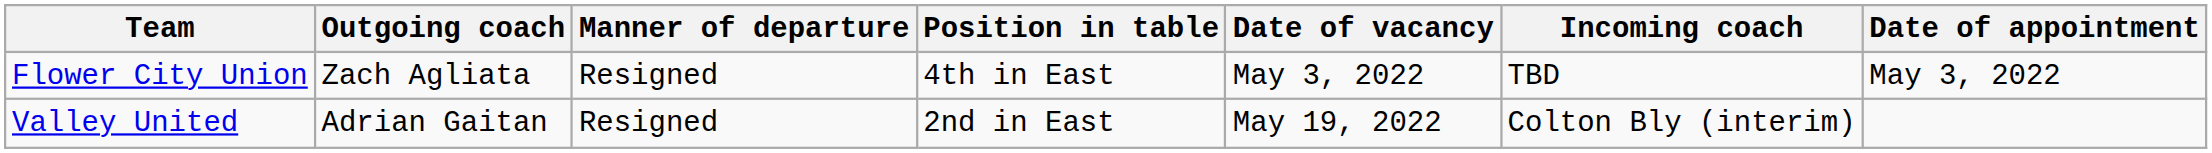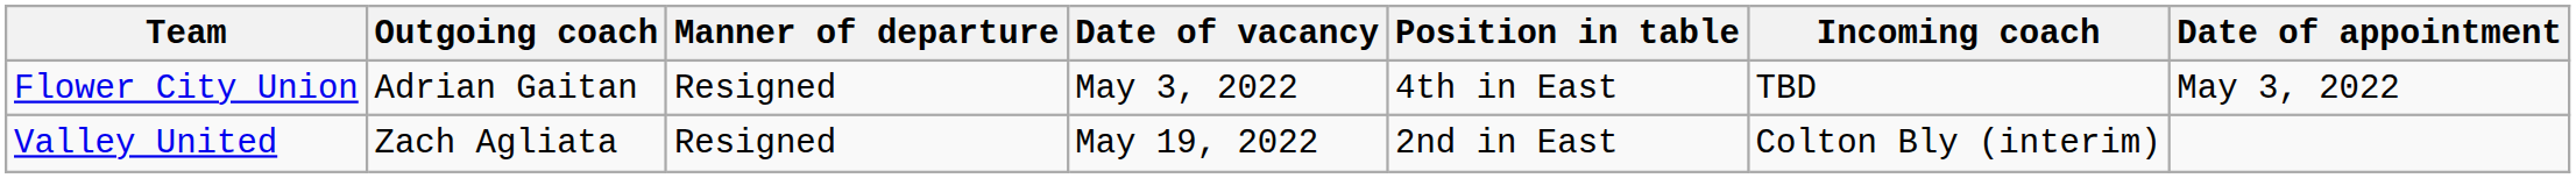 <table class="wikitable">
 <tr>
 <th>Team</th>
 <th>Outgoing coach</th>
 <th>Manner of departure</th>
+<th>Date of vacancy</th>
 <th>Position in table</th>
-<th>Date of vacancy</th>
 <th>Incoming coach</th>
 <th>Date of appointment</th>
 </tr>
 <tr>
 <td><a href='#'>Flower City Union</a></td>
-<td> Zach Agliata</td>
+<td> Adrian Gaitan</td>
 <td>Resigned</td>
+<td>May 3, 2022</td>
 <td>4th in East</td>
-<td>May 3, 2022</td>
 <td>TBD</td>
 <td>May 3, 2022</td>
 </tr>
 <tr>
 <td><a href='#'>Valley United</a></td>
-<td> Adrian Gaitan</td>
+<td> Zach Agliata</td>
 <td>Resigned</td>
+<td>May 19, 2022</td>
 <td>2nd in East</td>
-<td>May 19, 2022</td>
 <td> Colton Bly (interim)</td>
 <td></td>
 </tr>
 </table>
